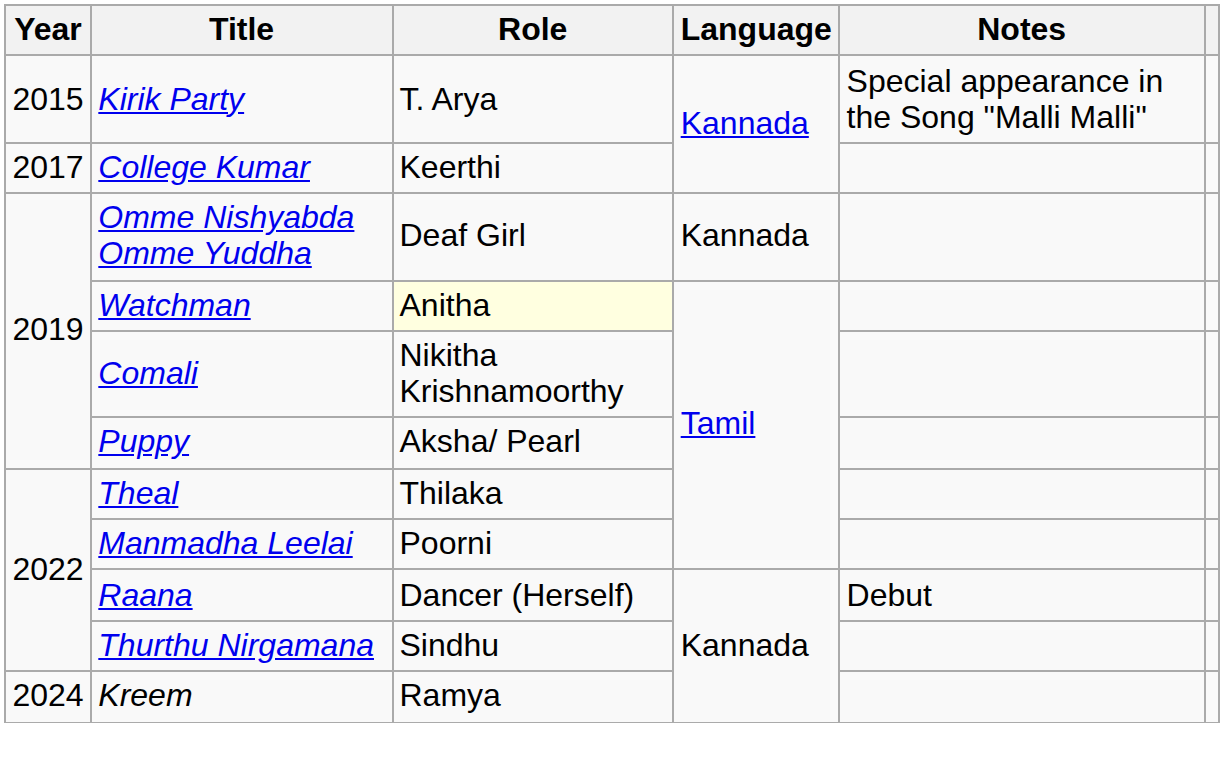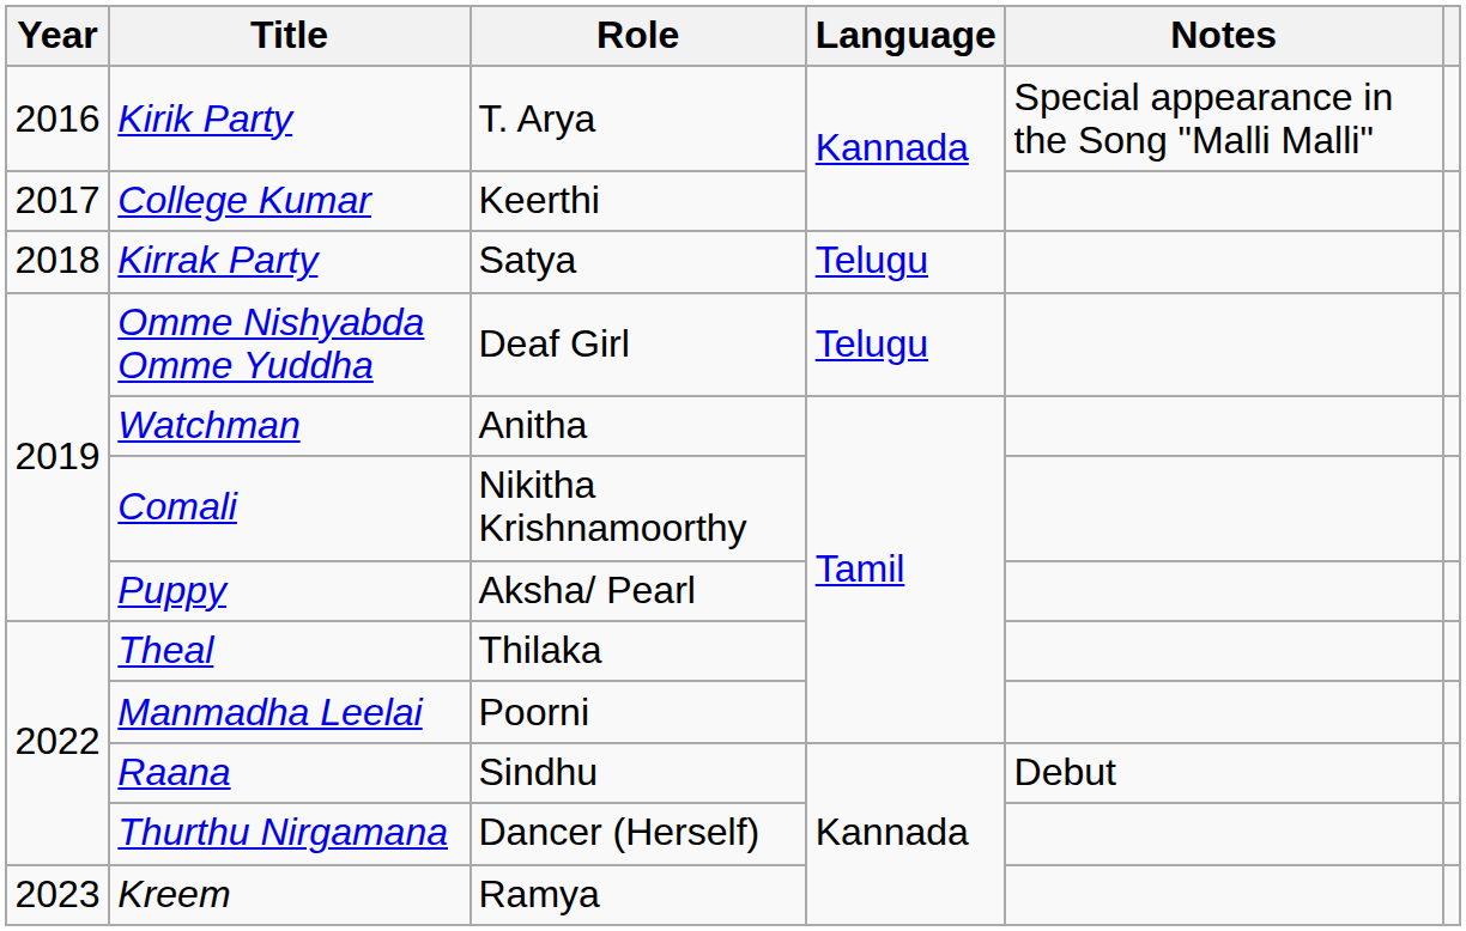 <table class="wikitable">
 <tr>
 <th>Year</th>
 <th>Title</th>
 <th>Role</th>
 <th>Language</th>
 <th>Notes</th>
 <th></th>
 </tr>
 <tr>
-<td>2015</td>
+<td>2016</td>
 <td><em><a href='#'>Kirik Party</a></em></td>
 <td>T. Arya</td>
 <td rowspan="2"><a href='#'>Kannada</a></td>
 <td>Special appearance in the Song "Malli Malli"</td>
 <td></td>
 </tr>
 <tr>
 <td>2017</td>
 <td><em><a href='#'>College Kumar</a></em></td>
 <td>Keerthi</td>
 <td></td>
 <td></td>
 </tr>
 <tr>
+<td>2018</td>
+<td><em><a href='#'>Kirrak Party</a></em></td>
+<td>Satya</td>
+<td><a href='#'>Telugu</a></td>
+<td></td>
+<td></td>
+</tr>
+<tr>
 <td rowspan="4">2019</td>
 <td><em><a href='#'>Omme Nishyabda Omme Yuddha</a></em></td>
 <td>Deaf Girl</td>
-<td>Kannada</td>
+<td><a href='#'>Telugu</a></td>
 <td></td>
 <td></td>
 </tr>
 <tr>
 <td><em><a href='#'>Watchman</a></em></td>
-<td style="background: lightyellow;">Anitha</td>
+<td>Anitha</td>
 <td rowspan="5"><a href='#'>Tamil</a></td>
 <td></td>
 <td></td>
 </tr>
 <tr>
 <td><em><a href='#'>Comali</a></em></td>
 <td>Nikitha Krishnamoorthy</td>
 <td></td>
 <td></td>
 </tr>
 <tr>
 <td><em><a href='#'>Puppy</a></em></td>
 <td>Aksha/ Pearl</td>
 <td></td>
 <td></td>
 </tr>
 <tr>
 <td rowspan="4">2022</td>
 <td><em><a href='#'>Theal</a></em></td>
 <td>Thilaka</td>
 <td></td>
 <td></td>
 </tr>
 <tr>
 <td><em><a href='#'>Manmadha Leelai</a></em></td>
 <td>Poorni</td>
 <td></td>
 <td></td>
 </tr>
 <tr>
 <td><em><a href='#'>Raana</a></em></td>
-<td>Dancer (Herself)</td>
+<td>Sindhu</td>
 <td rowspan="3">Kannada</td>
 <td>Debut</td>
 <td></td>
 </tr>
 <tr>
 <td><em><a href='#'>Thurthu Nirgamana</a></em></td>
-<td>Sindhu</td>
+<td>Dancer (Herself)</td>
 <td></td>
 <td></td>
 </tr>
 <tr>
-<td>2024</td>
+<td>2023</td>
 <td><em>Kreem</em></td>
 <td>Ramya</td>
 <td></td>
 <td></td>
 </tr>
 </table>
